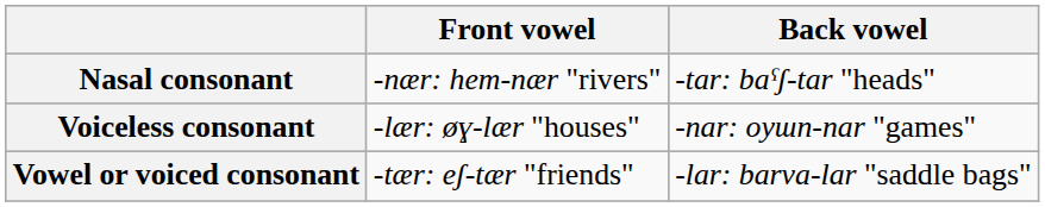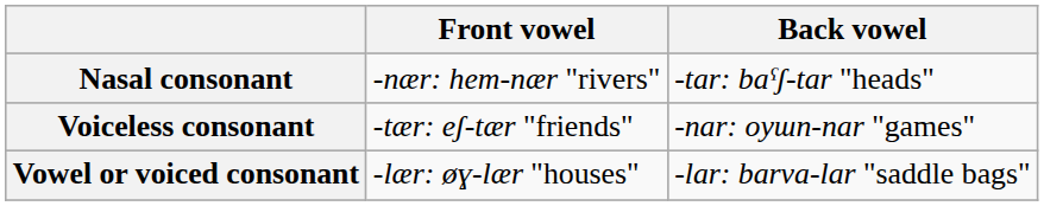 <table class="wikitable">
 <tr>
 <th></th>
 <th>Front vowel</th>
 <th>Back vowel</th>
 </tr>
 <tr>
 <th>Nasal consonant</th>
 <td><em>-nær: hem-nær</em> "rivers"</td>
 <td><em>-tar: baˁʃ-tar</em> "heads"</td>
 </tr>
 <tr>
 <th>Voiceless consonant</th>
-<td><em>-lær: øɣ-lær</em> "houses"</td>
+<td><em>-tær: eʃ-tær</em> "friends"</td>
 <td><em>-nar: oyɯn-nar</em> "games"</td>
 </tr>
 <tr>
 <th>Vowel or voiced consonant</th>
-<td><em>-tær: eʃ-tær</em> "friends"</td>
+<td><em>-lær: øɣ-lær</em> "houses"</td>
 <td><em>-lar: barva-lar</em> "saddle bags"</td>
 </tr>
 </table>
